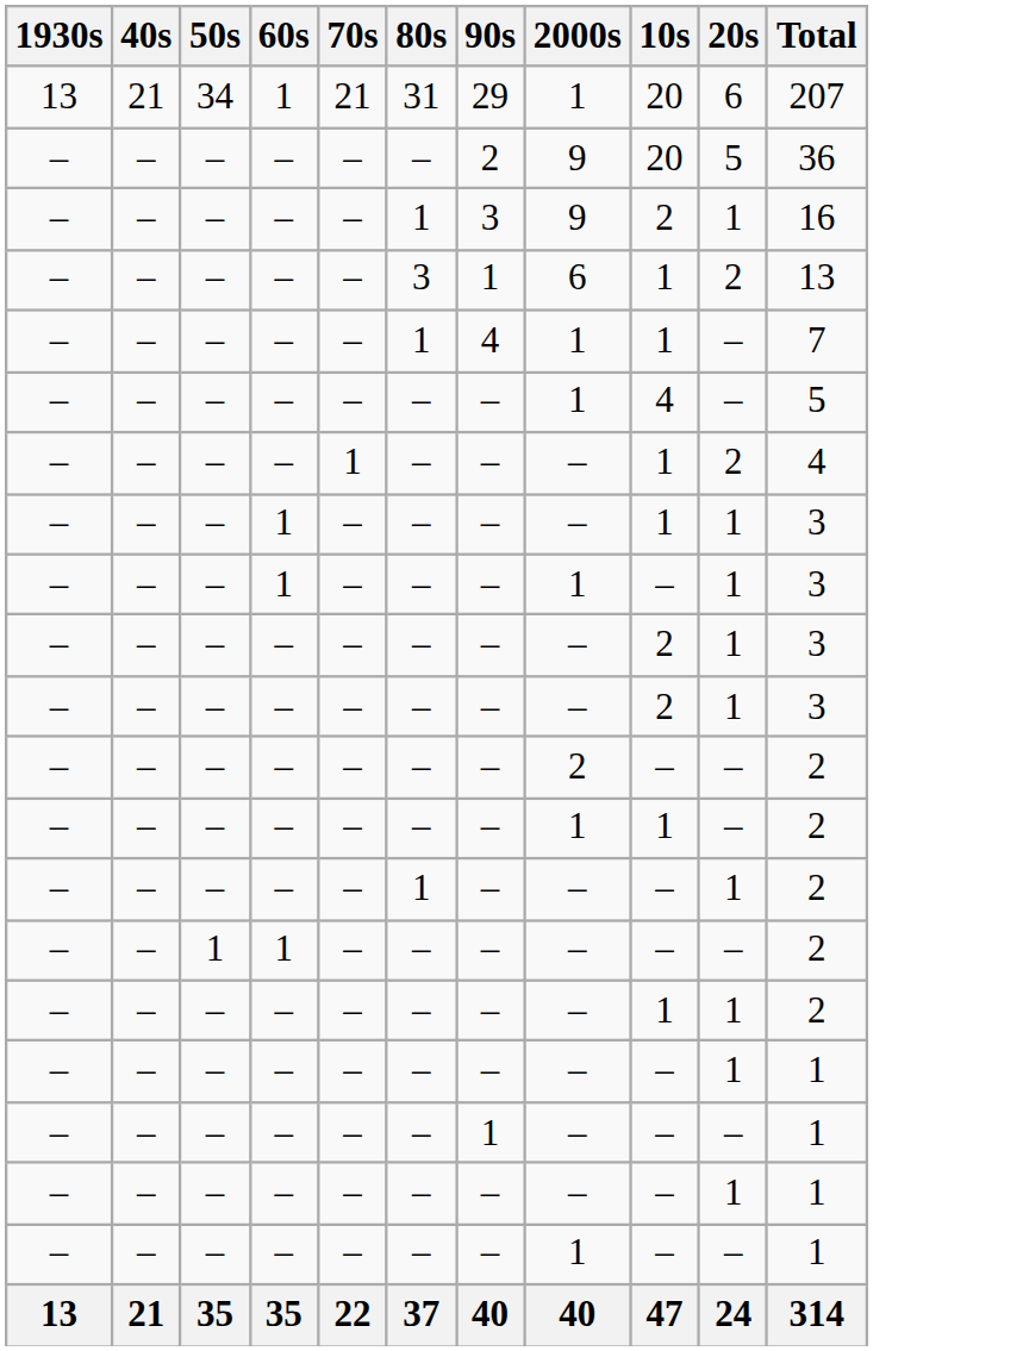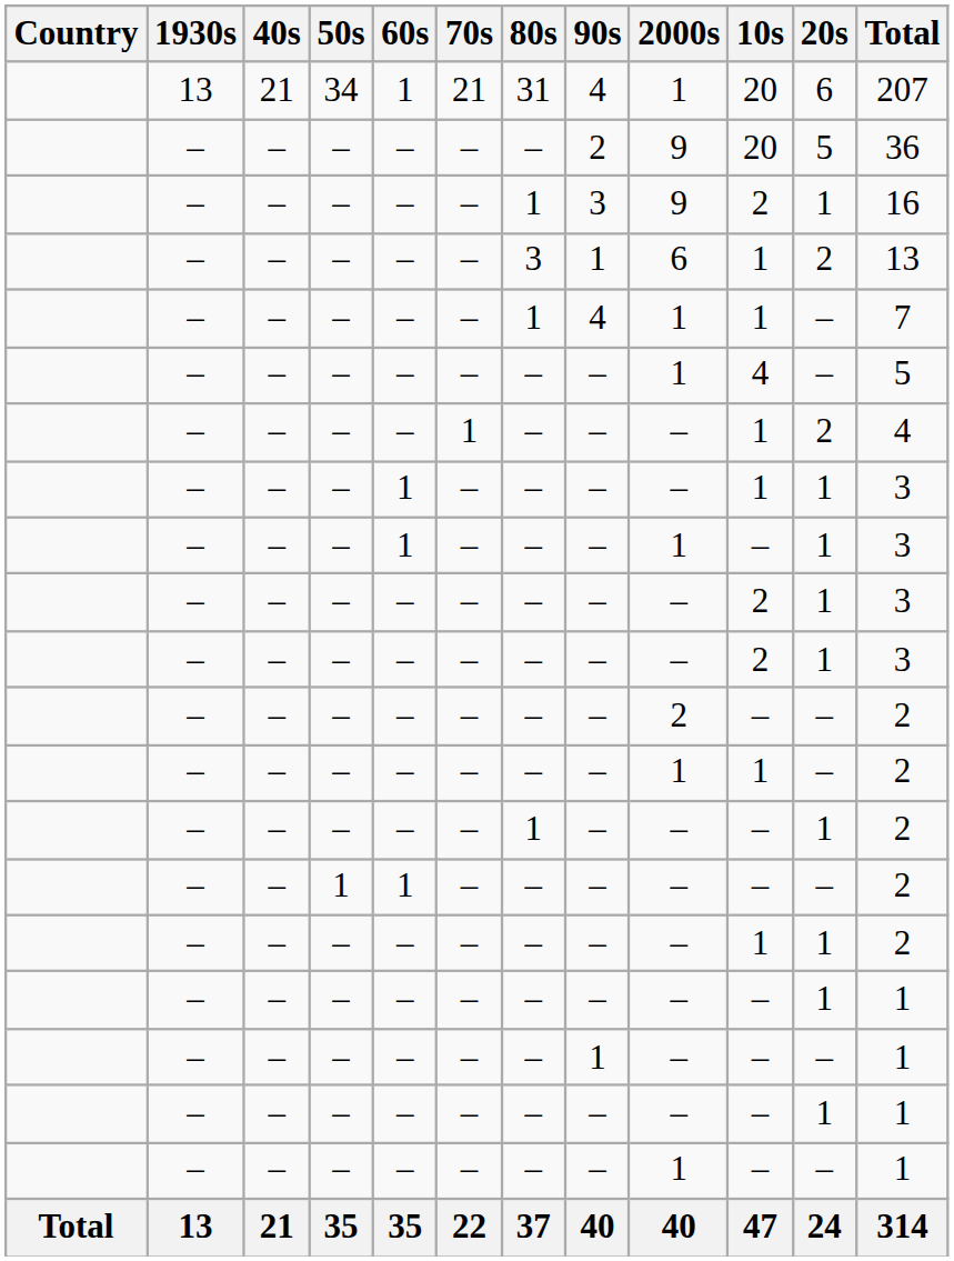 <table class="wikitable sortable" style="text-align:center; font-size:85%">
 <tr>
+<th>Country</th>
 <th>1930s</th>
 <th>40s</th>
 <th>50s</th>
 <th>60s</th>
 <th>70s</th>
 <th>80s</th>
 <th>90s</th>
 <th>2000s</th>
 <th>10s</th>
 <th>20s</th>
 <th>Total</th>
 </tr>
 <tr>
+<td align=left></td>
 <td>13</td>
 <td>21</td>
 <td>34</td>
 <td>1</td>
 <td>21</td>
 <td>31</td>
-<td>29</td>
+<td>4</td>
 <td>1</td>
 <td>20</td>
 <td>6</td>
 <td>207</td>
 </tr>
 <tr>
+<td align=left></td>
 <td>–</td>
 <td>–</td>
 <td>–</td>
 <td>–</td>
 <td>–</td>
 <td>–</td>
 <td>2</td>
 <td>9</td>
 <td>20</td>
 <td>5</td>
 <td>36</td>
 </tr>
 <tr>
+<td align=left></td>
 <td>–</td>
 <td>–</td>
 <td>–</td>
 <td>–</td>
 <td>–</td>
 <td>1</td>
 <td>3</td>
 <td>9</td>
 <td>2</td>
 <td>1</td>
 <td>16</td>
 </tr>
 <tr>
+<td align=left></td>
 <td>–</td>
 <td>–</td>
 <td>–</td>
 <td>–</td>
 <td>–</td>
 <td>3</td>
 <td>1</td>
 <td>6</td>
 <td>1</td>
 <td>2</td>
 <td>13</td>
 </tr>
 <tr>
+<td align=left></td>
 <td>–</td>
 <td>–</td>
 <td>–</td>
 <td>–</td>
 <td>–</td>
 <td>1</td>
 <td>4</td>
 <td>1</td>
 <td>1</td>
 <td>–</td>
 <td>7</td>
 </tr>
 <tr>
+<td align=left></td>
 <td>–</td>
 <td>–</td>
 <td>–</td>
 <td>–</td>
 <td>–</td>
 <td>–</td>
 <td>–</td>
 <td>1</td>
 <td>4</td>
 <td>–</td>
 <td>5</td>
 </tr>
 <tr>
+<td align=left></td>
 <td>–</td>
 <td>–</td>
 <td>–</td>
 <td>–</td>
 <td>1</td>
 <td>–</td>
 <td>–</td>
 <td>–</td>
 <td>1</td>
 <td>2</td>
 <td>4</td>
 </tr>
 <tr>
+<td align=left></td>
 <td>–</td>
 <td>–</td>
 <td>–</td>
 <td>1</td>
 <td>–</td>
 <td>–</td>
 <td>–</td>
 <td>–</td>
 <td>1</td>
 <td>1</td>
 <td>3</td>
 </tr>
 <tr>
+<td align=left></td>
 <td>–</td>
 <td>–</td>
 <td>–</td>
 <td>1</td>
 <td>–</td>
 <td>–</td>
 <td>–</td>
 <td>1</td>
 <td>–</td>
 <td>1</td>
 <td>3</td>
 </tr>
 <tr>
+<td align=left></td>
 <td>–</td>
 <td>–</td>
 <td>–</td>
 <td>–</td>
 <td>–</td>
 <td>–</td>
 <td>–</td>
 <td>–</td>
 <td>2</td>
 <td>1</td>
 <td>3</td>
 </tr>
 <tr>
+<td align=left></td>
 <td>–</td>
 <td>–</td>
 <td>–</td>
 <td>–</td>
 <td>–</td>
 <td>–</td>
 <td>–</td>
 <td>–</td>
 <td>2</td>
 <td>1</td>
 <td>3</td>
 </tr>
 <tr>
+<td align=left></td>
 <td>–</td>
 <td>–</td>
 <td>–</td>
 <td>–</td>
 <td>–</td>
 <td>–</td>
 <td>–</td>
 <td>2</td>
 <td>–</td>
 <td>–</td>
 <td>2</td>
 </tr>
 <tr>
+<td align=left></td>
 <td>–</td>
 <td>–</td>
 <td>–</td>
 <td>–</td>
 <td>–</td>
 <td>–</td>
 <td>–</td>
 <td>1</td>
 <td>1</td>
 <td>–</td>
 <td>2</td>
 </tr>
 <tr>
+<td align=left></td>
 <td>–</td>
 <td>–</td>
 <td>–</td>
 <td>–</td>
 <td>–</td>
 <td>1</td>
 <td>–</td>
 <td>–</td>
 <td>–</td>
 <td>1</td>
 <td>2</td>
 </tr>
 <tr>
+<td align=left></td>
 <td>–</td>
 <td>–</td>
 <td>1</td>
 <td>1</td>
 <td>–</td>
 <td>–</td>
 <td>–</td>
 <td>–</td>
 <td>–</td>
 <td>–</td>
 <td>2</td>
 </tr>
 <tr>
+<td align=left></td>
 <td>–</td>
 <td>–</td>
 <td>–</td>
 <td>–</td>
 <td>–</td>
 <td>–</td>
 <td>–</td>
 <td>–</td>
 <td>1</td>
 <td>1</td>
 <td>2</td>
 </tr>
 <tr>
+<td align=left></td>
 <td>–</td>
 <td>–</td>
 <td>–</td>
 <td>–</td>
 <td>–</td>
 <td>–</td>
 <td>–</td>
 <td>–</td>
 <td>–</td>
 <td>1</td>
 <td>1</td>
 </tr>
 <tr>
+<td align=left></td>
 <td>–</td>
 <td>–</td>
 <td>–</td>
 <td>–</td>
 <td>–</td>
 <td>–</td>
 <td>1</td>
 <td>–</td>
 <td>–</td>
 <td>–</td>
 <td>1</td>
 </tr>
 <tr>
+<td align=left></td>
 <td>–</td>
 <td>–</td>
 <td>–</td>
 <td>–</td>
 <td>–</td>
 <td>–</td>
 <td>–</td>
 <td>–</td>
 <td>–</td>
 <td>1</td>
 <td>1</td>
 </tr>
 <tr>
+<td align=left></td>
 <td>–</td>
 <td>–</td>
 <td>–</td>
 <td>–</td>
 <td>–</td>
 <td>–</td>
 <td>–</td>
 <td>1</td>
 <td>–</td>
 <td>–</td>
 <td>1</td>
 </tr>
 <tr>
+<th>Total</th>
 <th>13</th>
 <th>21</th>
 <th>35</th>
 <th>35</th>
 <th>22</th>
 <th>37</th>
 <th>40</th>
 <th>40</th>
 <th>47</th>
 <th>24</th>
 <th>314</th>
 </tr>
 </table>
